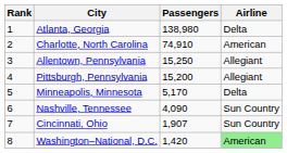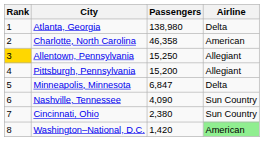 <table class="wikitable sortable" style="font-size: 95%" width= align=>
 <tr>
 <th>Rank</th>
 <th>City</th>
 <th>Passengers</th>
 <th>Airline</th>
 </tr>
 <tr>
 <td>1</td>
 <td><a href='#'>Atlanta, Georgia</a></td>
 <td>138,980</td>
 <td>Delta</td>
 </tr>
 <tr>
 <td>2</td>
 <td><a href='#'>Charlotte, North Carolina</a></td>
-<td>74,910</td>
+<td>46,358</td>
 <td>American</td>
 </tr>
 <tr>
-<td>3</td>
+<td style="background: gold;">3</td>
 <td><a href='#'>Allentown, Pennsylvania</a></td>
 <td>15,250</td>
 <td>Allegiant</td>
 </tr>
 <tr>
 <td>4</td>
 <td><a href='#'>Pittsburgh, Pennsylvania</a></td>
 <td>15,200</td>
 <td>Allegiant</td>
 </tr>
 <tr>
 <td>5</td>
 <td><a href='#'>Minneapolis, Minnesota</a></td>
-<td>5,170</td>
+<td>6,847</td>
 <td>Delta</td>
 </tr>
 <tr>
 <td>6</td>
 <td><a href='#'>Nashville, Tennessee</a></td>
 <td>4,090</td>
 <td>Sun Country</td>
 </tr>
 <tr>
 <td>7</td>
 <td><a href='#'>Cincinnati, Ohio</a></td>
-<td>1,907</td>
+<td>2,380</td>
 <td>Sun Country</td>
 </tr>
 <tr>
 <td>8</td>
 <td><a href='#'>Washington–National, D.C.</a></td>
 <td>1,420</td>
 <td style="background: lightgreen;">American</td>
 </tr>
 </table>
